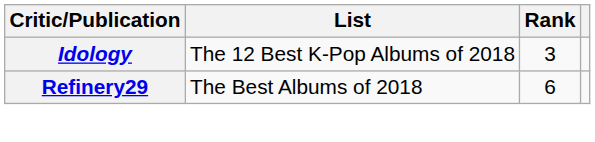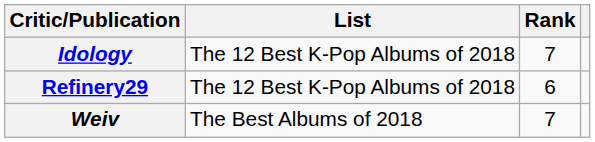 <table class="wikitable plainrowheaders sortable">
 <tr>
 <th scope="col">Critic/Publication</th>
 <th scope="col" class="unsortable">List</th>
 <th scope="col" data-sort-type="number">Rank</th>
 <th scope="col" class="unsortable"></th>
 </tr>
 <tr>
 <th scope="row"><em><a href='#'>Idology</a></em></th>
 <td>The 12 Best K-Pop Albums of 2018</td>
-<td style="text-align:center">3</td>
+<td style="text-align:center">7</td>
 <td style="text-align:center"></td>
 </tr>
 <tr>
 <th scope="row"><a href='#'>Refinery29</a></th>
-<td>The Best Albums of 2018</td>
+<td>The 12 Best K-Pop Albums of 2018</td>
 <td style="text-align:center">6</td>
 <td style="text-align:center"></td>
 </tr>
+<tr>
+<th scope="row"><em>Weiv</em></th>
+<td>The Best Albums of 2018</td>
+<td style="text-align:center">7</td>
+<td style="text-align:center"></td>
+</tr>
 </table>
